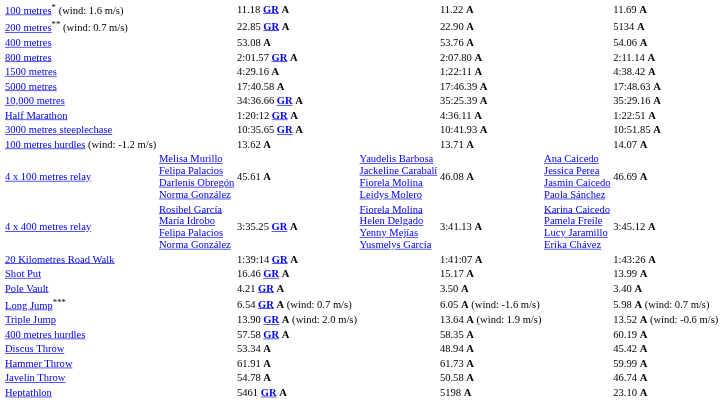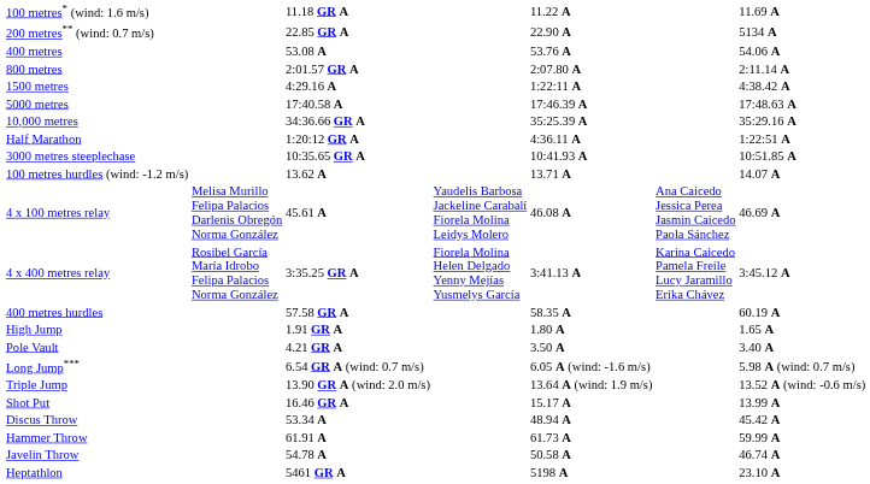 <table>
 <tr>
 <td><a href='#'>100 metres</a><sup>*</sup> (wind: 1.6 m/s)</td>
 <td></td>
 <td>11.18 <strong><a href='#'>GR</a></strong> <strong>A</strong></td>
 <td></td>
 <td>11.22 <strong>A</strong></td>
 <td></td>
 <td>11.69 <strong>A</strong></td>
 </tr>
 <tr>
 <td><a href='#'>200 metres</a><sup>**</sup> (wind: 0.7 m/s)</td>
 <td></td>
 <td>22.85 <strong><a href='#'>GR</a></strong> <strong>A</strong></td>
 <td></td>
 <td>22.90 <strong>A</strong></td>
 <td></td>
 <td>5134 <strong>A</strong></td>
 </tr>
 <tr>
 <td><a href='#'>400 metres</a></td>
 <td></td>
 <td>53.08 <strong>A</strong></td>
 <td></td>
 <td>53.76 <strong>A</strong></td>
 <td></td>
 <td>54.06 <strong>A</strong></td>
 </tr>
 <tr>
 <td><a href='#'>800 metres</a></td>
 <td></td>
 <td>2:01.57 <strong><a href='#'>GR</a></strong> <strong>A</strong></td>
 <td></td>
 <td>2:07.80 <strong>A</strong></td>
 <td></td>
 <td>2:11.14 <strong>A</strong></td>
 </tr>
 <tr>
 <td><a href='#'>1500 metres</a></td>
 <td></td>
 <td>4:29.16 <strong>A</strong></td>
 <td></td>
 <td>1:22:11 <strong>A</strong></td>
 <td></td>
 <td>4:38.42 <strong>A</strong></td>
 </tr>
 <tr>
 <td><a href='#'>5000 metres</a></td>
 <td></td>
 <td>17:40.58 <strong>A</strong></td>
 <td></td>
 <td>17:46.39 <strong>A</strong></td>
 <td></td>
 <td>17:48.63 <strong>A</strong></td>
 </tr>
 <tr>
 <td><a href='#'>10,000 metres</a></td>
 <td></td>
 <td>34:36.66 <strong><a href='#'>GR</a></strong> <strong>A</strong></td>
 <td></td>
 <td>35:25.39 <strong>A</strong></td>
 <td></td>
 <td>35:29.16 <strong>A</strong></td>
 </tr>
 <tr>
 <td><a href='#'>Half Marathon</a></td>
 <td></td>
 <td>1:20:12 <strong><a href='#'>GR</a></strong> <strong>A</strong></td>
 <td></td>
 <td>4:36.11 <strong>A</strong></td>
 <td></td>
 <td>1:22:51 <strong>A</strong></td>
 </tr>
 <tr>
 <td><a href='#'>3000 metres steeplechase</a></td>
 <td></td>
 <td>10:35.65 <strong><a href='#'>GR</a></strong> <strong>A</strong></td>
 <td></td>
 <td>10:41.93 <strong>A</strong></td>
 <td></td>
 <td>10:51.85 <strong>A</strong></td>
 </tr>
 <tr>
 <td><a href='#'>100 metres hurdles</a> (wind: -1.2 m/s)</td>
 <td></td>
 <td>13.62 <strong>A</strong></td>
 <td></td>
 <td>13.71 <strong>A</strong></td>
 <td></td>
 <td>14.07 <strong>A</strong></td>
 </tr>
 <tr>
 <td><a href='#'>4 x 100 metres relay</a></td>
 <td><a href='#'>Melisa Murillo</a> <br><a href='#'>Felipa Palacios</a> <br> <a href='#'>Darlenis Obregón</a><br><a href='#'>Norma González</a> <br> </td>
 <td>45.61 <strong>A</strong></td>
 <td><a href='#'>Yaudelis Barbosa</a> <br><a href='#'>Jackeline Carabalí</a> <br> <a href='#'>Fiorela Molina</a><br><a href='#'>Leidys Molero</a> <br> </td>
 <td>46.08 <strong>A</strong></td>
 <td><a href='#'>Ana Caicedo</a> <br><a href='#'>Jessica Perea</a> <br> <a href='#'>Jasmin Caicedo</a><br><a href='#'>Paola Sánchez</a> <br> </td>
 <td>46.69 <strong>A</strong></td>
 </tr>
 <tr>
 <td><a href='#'>4 x 400 metres relay</a></td>
 <td><a href='#'>Rosibel García</a> <br><a href='#'>María Idrobo</a> <br> <a href='#'>Felipa Palacios</a><br><a href='#'>Norma González</a> <br> </td>
 <td>3:35.25 <strong><a href='#'>GR</a></strong> <strong>A</strong></td>
 <td><a href='#'>Fiorela Molina</a> <br><a href='#'>Helen Delgado</a> <br> <a href='#'>Yenny Mejías</a><br><a href='#'>Yusmelys García</a> <br> </td>
 <td>3:41.13 <strong>A</strong></td>
 <td><a href='#'>Karina Caicedo</a> <br><a href='#'>Pamela Freile</a> <br> <a href='#'>Lucy Jaramillo</a><br><a href='#'>Erika Chávez</a> <br> </td>
 <td>3:45.12 <strong>A</strong></td>
 </tr>
 <tr>
-<td><a href='#'>20 Kilometres Road Walk</a></td>
+<td><a href='#'>400 metres hurdles</a></td>
 <td></td>
-<td>1:39:14 <strong><a href='#'>GR</a></strong> <strong>A</strong></td>
+<td>57.58 <strong><a href='#'>GR</a></strong> <strong>A</strong></td>
 <td></td>
-<td>1:41:07 <strong>A</strong></td>
+<td>58.35 <strong>A</strong></td>
 <td></td>
-<td>1:43:26 <strong>A</strong></td>
+<td>60.19 <strong>A</strong></td>
 </tr>
 <tr>
-<td><a href='#'>Shot Put</a></td>
+<td><a href='#'>High Jump</a></td>
 <td></td>
-<td>16.46 <strong><a href='#'>GR</a></strong> <strong>A</strong></td>
+<td>1.91 <strong><a href='#'>GR</a></strong> <strong>A</strong></td>
 <td></td>
-<td>15.17 <strong>A</strong></td>
+<td>1.80 <strong>A</strong></td>
 <td></td>
-<td>13.99 <strong>A</strong></td>
+<td>1.65 <strong>A</strong></td>
 </tr>
 <tr>
 <td><a href='#'>Pole Vault</a></td>
 <td></td>
 <td>4.21 <strong><a href='#'>GR</a></strong> <strong>A</strong></td>
 <td></td>
 <td>3.50 <strong>A</strong></td>
 <td></td>
 <td>3.40 <strong>A</strong></td>
 </tr>
 <tr>
 <td><a href='#'>Long Jump</a><sup>***</sup></td>
 <td></td>
 <td>6.54 <strong><a href='#'>GR</a></strong> <strong>A</strong> (wind: 0.7 m/s)</td>
 <td></td>
 <td>6.05 <strong>A</strong> (wind: -1.6 m/s)</td>
 <td></td>
 <td>5.98 <strong>A</strong> (wind: 0.7 m/s)</td>
 </tr>
 <tr>
 <td><a href='#'>Triple Jump</a></td>
 <td></td>
 <td>13.90 <strong><a href='#'>GR</a></strong> <strong>A</strong> (wind: 2.0 m/s)</td>
 <td></td>
 <td>13.64 <strong>A</strong> (wind: 1.9 m/s)</td>
 <td></td>
 <td>13.52 <strong>A</strong> (wind: -0.6 m/s)</td>
 </tr>
 <tr>
-<td><a href='#'>400 metres hurdles</a></td>
+<td><a href='#'>Shot Put</a></td>
 <td></td>
-<td>57.58 <strong><a href='#'>GR</a></strong> <strong>A</strong></td>
+<td>16.46 <strong><a href='#'>GR</a></strong> <strong>A</strong></td>
 <td></td>
-<td>58.35 <strong>A</strong></td>
+<td>15.17 <strong>A</strong></td>
 <td></td>
-<td>60.19 <strong>A</strong></td>
+<td>13.99 <strong>A</strong></td>
 </tr>
 <tr>
 <td><a href='#'>Discus Throw</a></td>
 <td></td>
 <td>53.34 <strong>A</strong></td>
 <td></td>
 <td>48.94 <strong>A</strong></td>
 <td></td>
 <td>45.42 <strong>A</strong></td>
 </tr>
 <tr>
 <td><a href='#'>Hammer Throw</a></td>
 <td></td>
 <td>61.91 <strong>A</strong></td>
 <td></td>
 <td>61.73 <strong>A</strong></td>
 <td></td>
 <td>59.99 <strong>A</strong></td>
 </tr>
 <tr>
 <td><a href='#'>Javelin Throw</a></td>
 <td></td>
 <td>54.78 <strong>A</strong></td>
 <td></td>
 <td>50.58 <strong>A</strong></td>
 <td></td>
 <td>46.74 <strong>A</strong></td>
 </tr>
 <tr>
 <td><a href='#'>Heptathlon</a></td>
 <td></td>
 <td>5461 <strong><a href='#'>GR</a></strong> <strong>A</strong></td>
 <td></td>
 <td>5198 <strong>A</strong></td>
 <td></td>
 <td>23.10 <strong>A</strong></td>
 </tr>
 </table>
